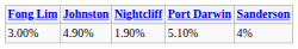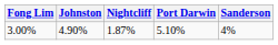 <table class="wikitable">
 <tr>
 <th><a href='#'>Fong Lim</a></th>
 <th><a href='#'>Johnston</a></th>
 <th><a href='#'>Nightcliff</a></th>
 <th><a href='#'>Port Darwin</a></th>
 <th><a href='#'>Sanderson</a></th>
 </tr>
 <tr>
 <td>3.00%</td>
 <td>4.90%</td>
-<td>1.90%</td>
+<td>1.87%</td>
 <td>5.10%</td>
 <td>4%</td>
 </tr>
 </table>
